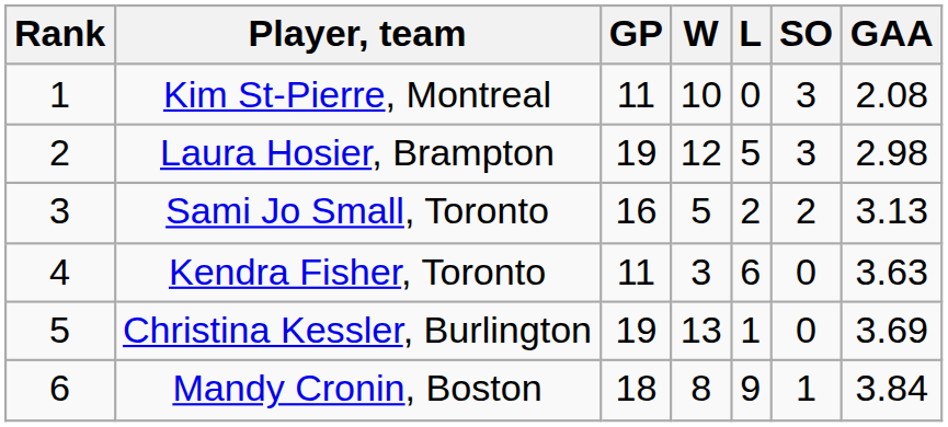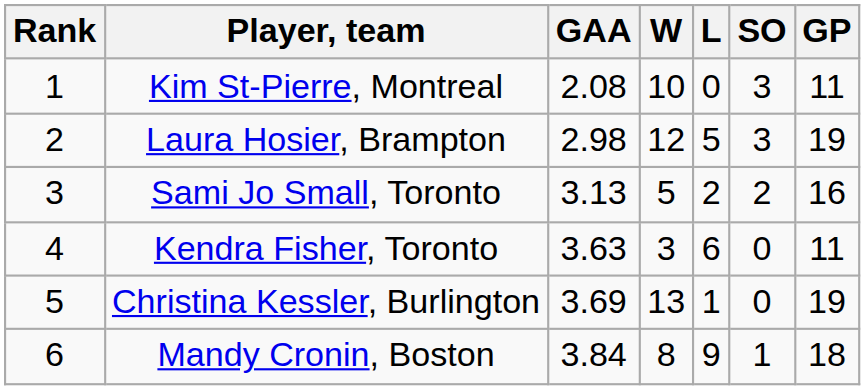 <table class="wikitable" style="text-align:center">
 <tr>
 <th>Rank</th>
 <th>Player, team</th>
-<th>GP</th>
+<th>GAA</th>
 <th>W</th>
 <th>L</th>
 <th>SO</th>
-<th>GAA</th>
+<th>GP</th>
 </tr>
 <tr>
 <td align=center>1</td>
 <td align=center><a href='#'>Kim St-Pierre</a>, Montreal</td>
-<td align=center>11</td>
+<td align=center>2.08</td>
 <td align=center>10</td>
 <td align=center>0</td>
 <td align=center>3</td>
-<td align=center>2.08</td>
+<td align=center>11</td>
 </tr>
 <tr>
 <td align=center>2</td>
 <td align=center><a href='#'>Laura Hosier</a>, Brampton</td>
-<td align=center>19</td>
+<td align=center>2.98</td>
 <td align=center>12</td>
 <td align=center>5</td>
 <td align=center>3</td>
-<td align=center>2.98</td>
+<td align=center>19</td>
 </tr>
 <tr>
 <td align=center>3</td>
 <td align=center><a href='#'>Sami Jo Small</a>, Toronto</td>
-<td align=center>16</td>
+<td align=center>3.13</td>
 <td align=center>5</td>
 <td align=center>2</td>
 <td align=center>2</td>
-<td align=center>3.13</td>
+<td align=center>16</td>
 </tr>
 <tr>
 <td align=center>4</td>
 <td align=center><a href='#'>Kendra Fisher</a>, Toronto</td>
-<td align=center>11</td>
+<td align=center>3.63</td>
 <td align=center>3</td>
 <td align=center>6</td>
 <td align=center>0</td>
-<td align=center>3.63</td>
+<td align=center>11</td>
 </tr>
 <tr>
 <td align=center>5</td>
 <td align=center><a href='#'>Christina Kessler</a>, Burlington</td>
-<td align=center>19</td>
+<td align=center>3.69</td>
 <td align=center>13</td>
 <td align=center>1</td>
 <td align=center>0</td>
-<td align=center>3.69</td>
+<td align=center>19</td>
 </tr>
 <tr>
 <td align=center>6</td>
 <td align=center><a href='#'>Mandy Cronin</a>, Boston</td>
-<td align=center>18</td>
+<td align=center>3.84</td>
 <td align=center>8</td>
 <td align=center>9</td>
 <td align=center>1</td>
-<td align=center>3.84</td>
+<td align=center>18</td>
 </tr>
 </table>
